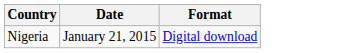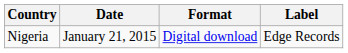 <table class="wikitable">
 <tr>
 <th>Country</th>
 <th>Date</th>
 <th>Format</th>
+<th>Label</th>
 </tr>
 <tr>
 <td>Nigeria</td>
 <td>January 21, 2015</td>
 <td><a href='#'>Digital download</a></td>
+<td>Edge Records</td>
 </tr>
 </table>
